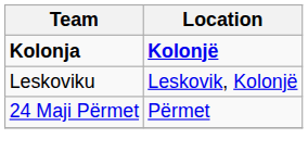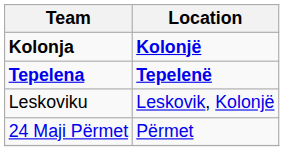 <table class="wikitable sortable">
 <tr>
 <th>Team</th>
 <th>Location</th>
 </tr>
 <tr>
 <td><strong>Kolonja</strong></td>
 <td><strong><a href='#'>Kolonjë</a></strong></td>
+</tr>
+<tr>
+<td><strong><a href='#'>Tepelena</a></strong></td>
+<td><strong><a href='#'>Tepelenë</a></strong></td>
 </tr>
 <tr>
 <td>Leskoviku</td>
 <td><a href='#'>Leskovik</a>, <a href='#'>Kolonjë</a></td>
 </tr>
 <tr>
 <td><a href='#'>24 Maji Përmet</a></td>
 <td><a href='#'>Përmet</a></td>
 </tr>
 <tr>
 </tr>
 </table>
